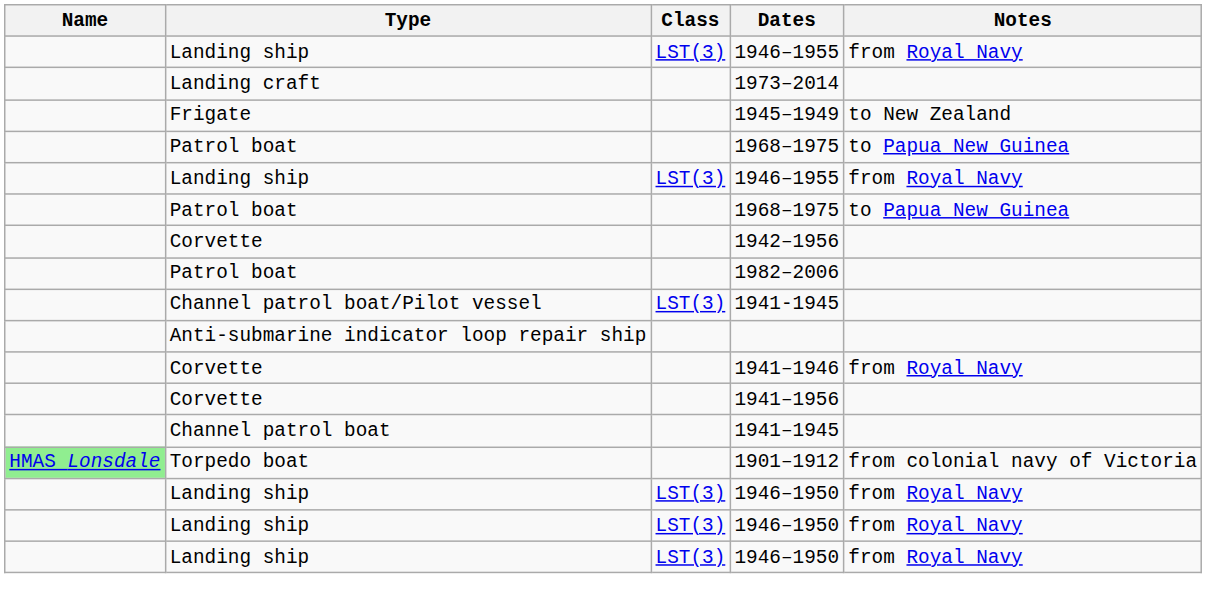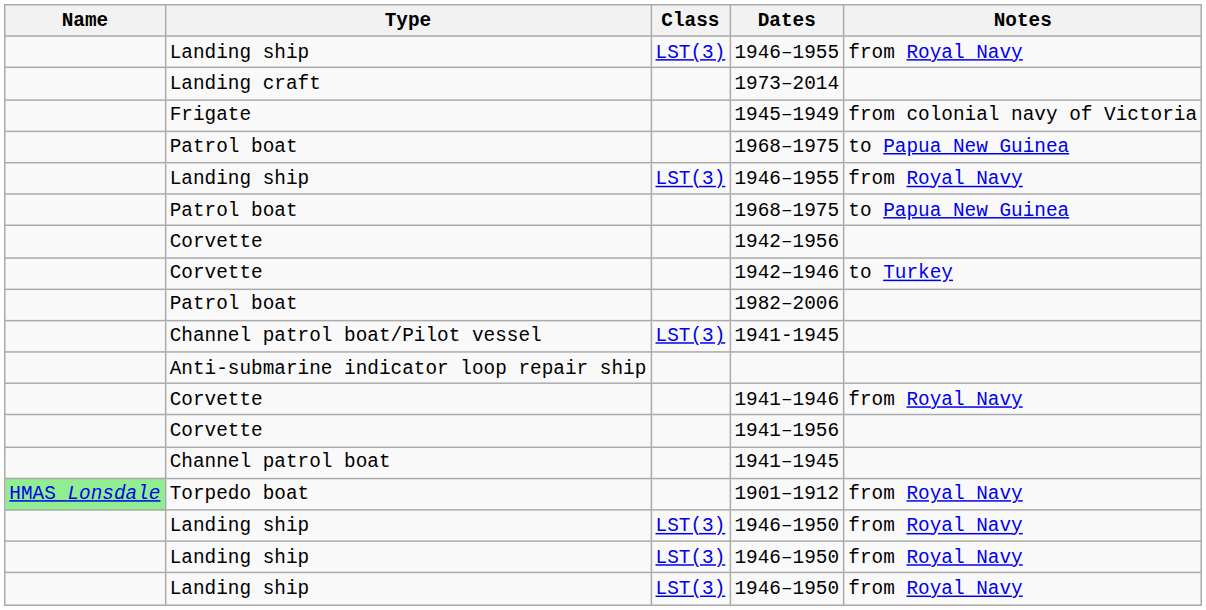 <table class="wikitable sortable" border="1">
 <tr>
 <th>Name</th>
 <th>Type</th>
 <th>Class</th>
 <th>Dates</th>
 <th>Notes</th>
 </tr>
 <tr>
 <td></td>
 <td>Landing ship</td>
 <td><a href='#'>LST(3)</a></td>
 <td>1946–1955</td>
 <td>from <a href='#'>Royal Navy</a></td>
 </tr>
 <tr>
 <td></td>
 <td>Landing craft</td>
 <td></td>
 <td>1973–2014</td>
 <td> </td>
 </tr>
 <tr>
 <td></td>
 <td>Frigate</td>
 <td></td>
 <td>1945–1949</td>
-<td>to New Zealand</td>
+<td>from colonial navy of Victoria</td>
 </tr>
 <tr>
 <td></td>
 <td>Patrol boat</td>
 <td></td>
 <td>1968–1975</td>
 <td>to <a href='#'>Papua New Guinea</a></td>
 </tr>
 <tr>
 <td></td>
 <td>Landing ship</td>
 <td><a href='#'>LST(3)</a></td>
 <td>1946–1955</td>
 <td>from <a href='#'>Royal Navy</a></td>
 </tr>
 <tr>
 <td></td>
 <td>Patrol boat</td>
 <td></td>
 <td>1968–1975</td>
 <td>to <a href='#'>Papua New Guinea</a></td>
 </tr>
 <tr>
 <td></td>
 <td>Corvette</td>
 <td></td>
 <td>1942–1956</td>
 <td> </td>
+</tr>
+<tr>
+<td></td>
+<td>Corvette</td>
+<td></td>
+<td>1942–1946</td>
+<td>to <a href='#'>Turkey</a></td>
 </tr>
 <tr>
 <td></td>
 <td>Patrol boat</td>
 <td></td>
 <td>1982–2006</td>
 <td> </td>
 </tr>
 <tr>
 <td></td>
 <td>Channel patrol boat/Pilot vessel</td>
 <td><a href='#'>LST(3)</a></td>
 <td>1941-1945</td>
 <td> </td>
 </tr>
 <tr>
 <td></td>
 <td>Anti-submarine indicator loop repair ship</td>
 <td> </td>
 <td> </td>
 <td> </td>
 </tr>
 <tr>
 <td></td>
 <td>Corvette</td>
 <td></td>
 <td>1941–1946</td>
 <td>from <a href='#'>Royal Navy</a></td>
 </tr>
 <tr>
 <td></td>
 <td>Corvette</td>
 <td></td>
 <td>1941–1956</td>
 <td> </td>
 </tr>
 <tr>
 <td></td>
 <td>Channel patrol boat</td>
 <td> </td>
 <td>1941–1945</td>
 <td> </td>
 </tr>
 <tr>
 <td style="background: lightgreen;"><a href='#'>HMAS <em>Lonsdale</em></a></td>
 <td>Torpedo boat</td>
 <td> </td>
 <td>1901–1912</td>
-<td>from colonial navy of Victoria</td>
+<td>from <a href='#'>Royal Navy</a></td>
 </tr>
 <tr>
 <td></td>
 <td>Landing ship</td>
 <td><a href='#'>LST(3)</a></td>
 <td>1946–1950</td>
 <td>from <a href='#'>Royal Navy</a></td>
 </tr>
 <tr>
 <td></td>
 <td>Landing ship</td>
 <td><a href='#'>LST(3)</a></td>
 <td>1946–1950</td>
 <td>from <a href='#'>Royal Navy</a></td>
 </tr>
 <tr>
 <td></td>
 <td>Landing ship</td>
 <td><a href='#'>LST(3)</a></td>
 <td>1946–1950</td>
 <td>from <a href='#'>Royal Navy</a></td>
 </tr>
 </table>
